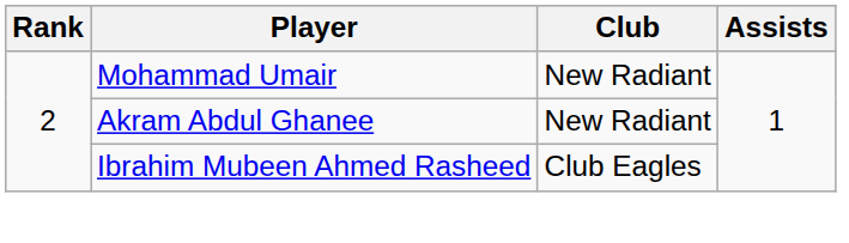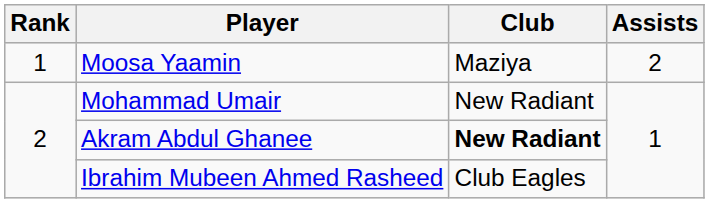 <table class="wikitable" style="text-align:center">
 <tr>
 <th>Rank</th>
 <th>Player</th>
 <th>Club</th>
 <th>Assists</th>
+</tr>
+<tr>
+<td rowspan="1">1</td>
+<td align="left"> <a href='#'>Moosa Yaamin</a></td>
+<td align="left">Maziya</td>
+<td rowspan="1">2</td>
 </tr>
 <tr>
 <td rowspan="3">2</td>
 <td align="left"> <a href='#'>Mohammad Umair</a></td>
 <td align="left">New Radiant</td>
 <td rowspan="3">1</td>
 </tr>
 <tr>
 <td align="left"> <a href='#'>Akram Abdul Ghanee</a></td>
-<td align="left">New Radiant</td>
+<td align="left"><strong>New Radiant</strong></td>
 </tr>
 <tr>
 <td align="left"> <a href='#'>Ibrahim Mubeen Ahmed Rasheed</a></td>
 <td align="left">Club Eagles</td>
 </tr>
 </table>
